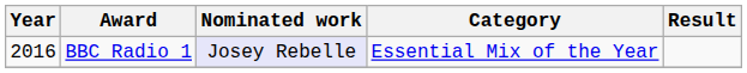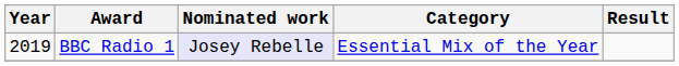 <table class="wikitable plainrowheaders" style="text-align:center;">
 <tr>
 <th>Year</th>
 <th>Award</th>
 <th>Nominated work</th>
 <th>Category</th>
 <th>Result</th>
 </tr>
 <tr>
-<td>2016</td>
+<td>2019</td>
 <td rowspan="1"><a href='#'>BBC Radio 1</a></td>
 <td style="background: lavender;">Josey Rebelle</td>
 <td><a href='#'>Essential Mix of the Year</a></td>
 <td></td>
 </tr>
 <tr>
 </tr>
 </table>
